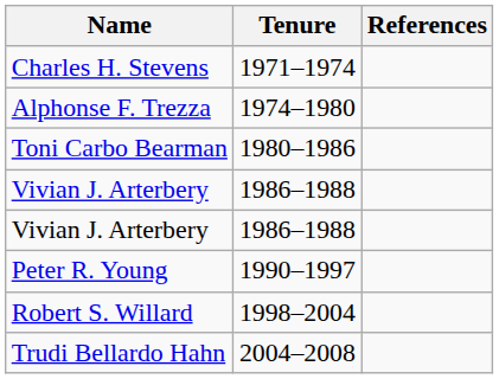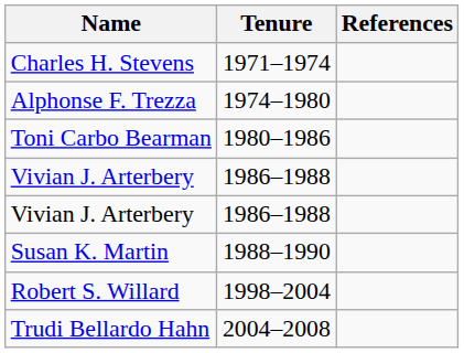 <table class="wikitable sortable">
 <tr>
 <th>Name</th>
 <th>Tenure</th>
 <th>References</th>
 </tr>
 <tr>
 <td><a href='#'>Charles H. Stevens</a></td>
 <td>1971–1974</td>
 <td></td>
 </tr>
 <tr>
 <td><a href='#'>Alphonse F. Trezza</a></td>
 <td>1974–1980</td>
 <td></td>
 </tr>
 <tr>
 <td><a href='#'>Toni Carbo Bearman</a></td>
 <td>1980–1986</td>
 <td></td>
 </tr>
 <tr>
 <td><a href='#'>Vivian J. Arterbery</a></td>
 <td>1986–1988</td>
 <td></td>
 </tr>
 <tr>
 <td>Vivian J. Arterbery</td>
 <td>1986–1988</td>
 <td></td>
 </tr>
 <tr>
-<td><a href='#'>Peter R. Young</a></td>
-<td>1990–1997</td>
+<td><a href='#'>Susan K. Martin</a></td>
+<td>1988–1990</td>
 <td></td>
 </tr>
 <tr>
 <td><a href='#'>Robert S. Willard</a></td>
 <td>1998–2004</td>
 <td></td>
 </tr>
 <tr>
 <td><a href='#'>Trudi Bellardo Hahn</a></td>
 <td>2004–2008</td>
 <td></td>
 </tr>
 </table>
